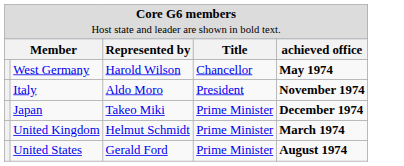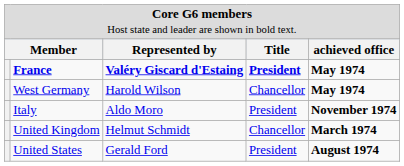 <table class="wikitable">
 <tr>
 <td colspan="5" style="text-align: center; background:Gainsboro"><strong>Core G6 members</strong><br><small>Host state and leader are shown in bold text.</small></td>
 </tr>
 <tr style="background:LightSteelBlue; text-align:center;">
 <th colspan=2>Member</th>
 <th>Represented by</th>
 <th>Title</th>
 <th>achieved office</th>
+</tr>
+<tr>
+<th></th>
+<td><strong><a href='#'>France</a></strong></td>
+<td><strong><a href='#'>Valéry Giscard d'Estaing</a></strong></td>
+<td><strong><a href='#'>President</a></strong></td>
+<td><strong>May 1974</strong></td>
 </tr>
 <tr>
 <th></th>
 <td><a href='#'>West Germany</a></td>
 <td><a href='#'>Harold Wilson</a></td>
 <td><a href='#'>Chancellor</a></td>
 <td><strong>May 1974</strong></td>
 </tr>
 <tr>
 <th></th>
 <td><a href='#'>Italy</a></td>
 <td><a href='#'>Aldo Moro</a></td>
 <td><a href='#'>President</a></td>
 <td><strong>November 1974</strong></td>
 </tr>
 <tr>
 <th></th>
-<td><a href='#'>Japan</a></td>
-<td><a href='#'>Takeo Miki</a></td>
-<td><a href='#'>Prime Minister</a></td>
-<td><strong>December 1974</strong></td>
-</tr>
-<tr>
-<th></th>
 <td><a href='#'>United Kingdom</a></td>
 <td><a href='#'>Helmut Schmidt</a></td>
-<td><a href='#'>Prime Minister</a></td>
+<td><a href='#'>Chancellor</a></td>
 <td><strong>March 1974</strong></td>
 </tr>
 <tr>
 <th></th>
 <td><a href='#'>United States</a></td>
 <td><a href='#'>Gerald Ford</a></td>
-<td><a href='#'>Prime Minister</a></td>
+<td><a href='#'>President</a></td>
 <td><strong>August 1974</strong></td>
 </tr>
 </table>
